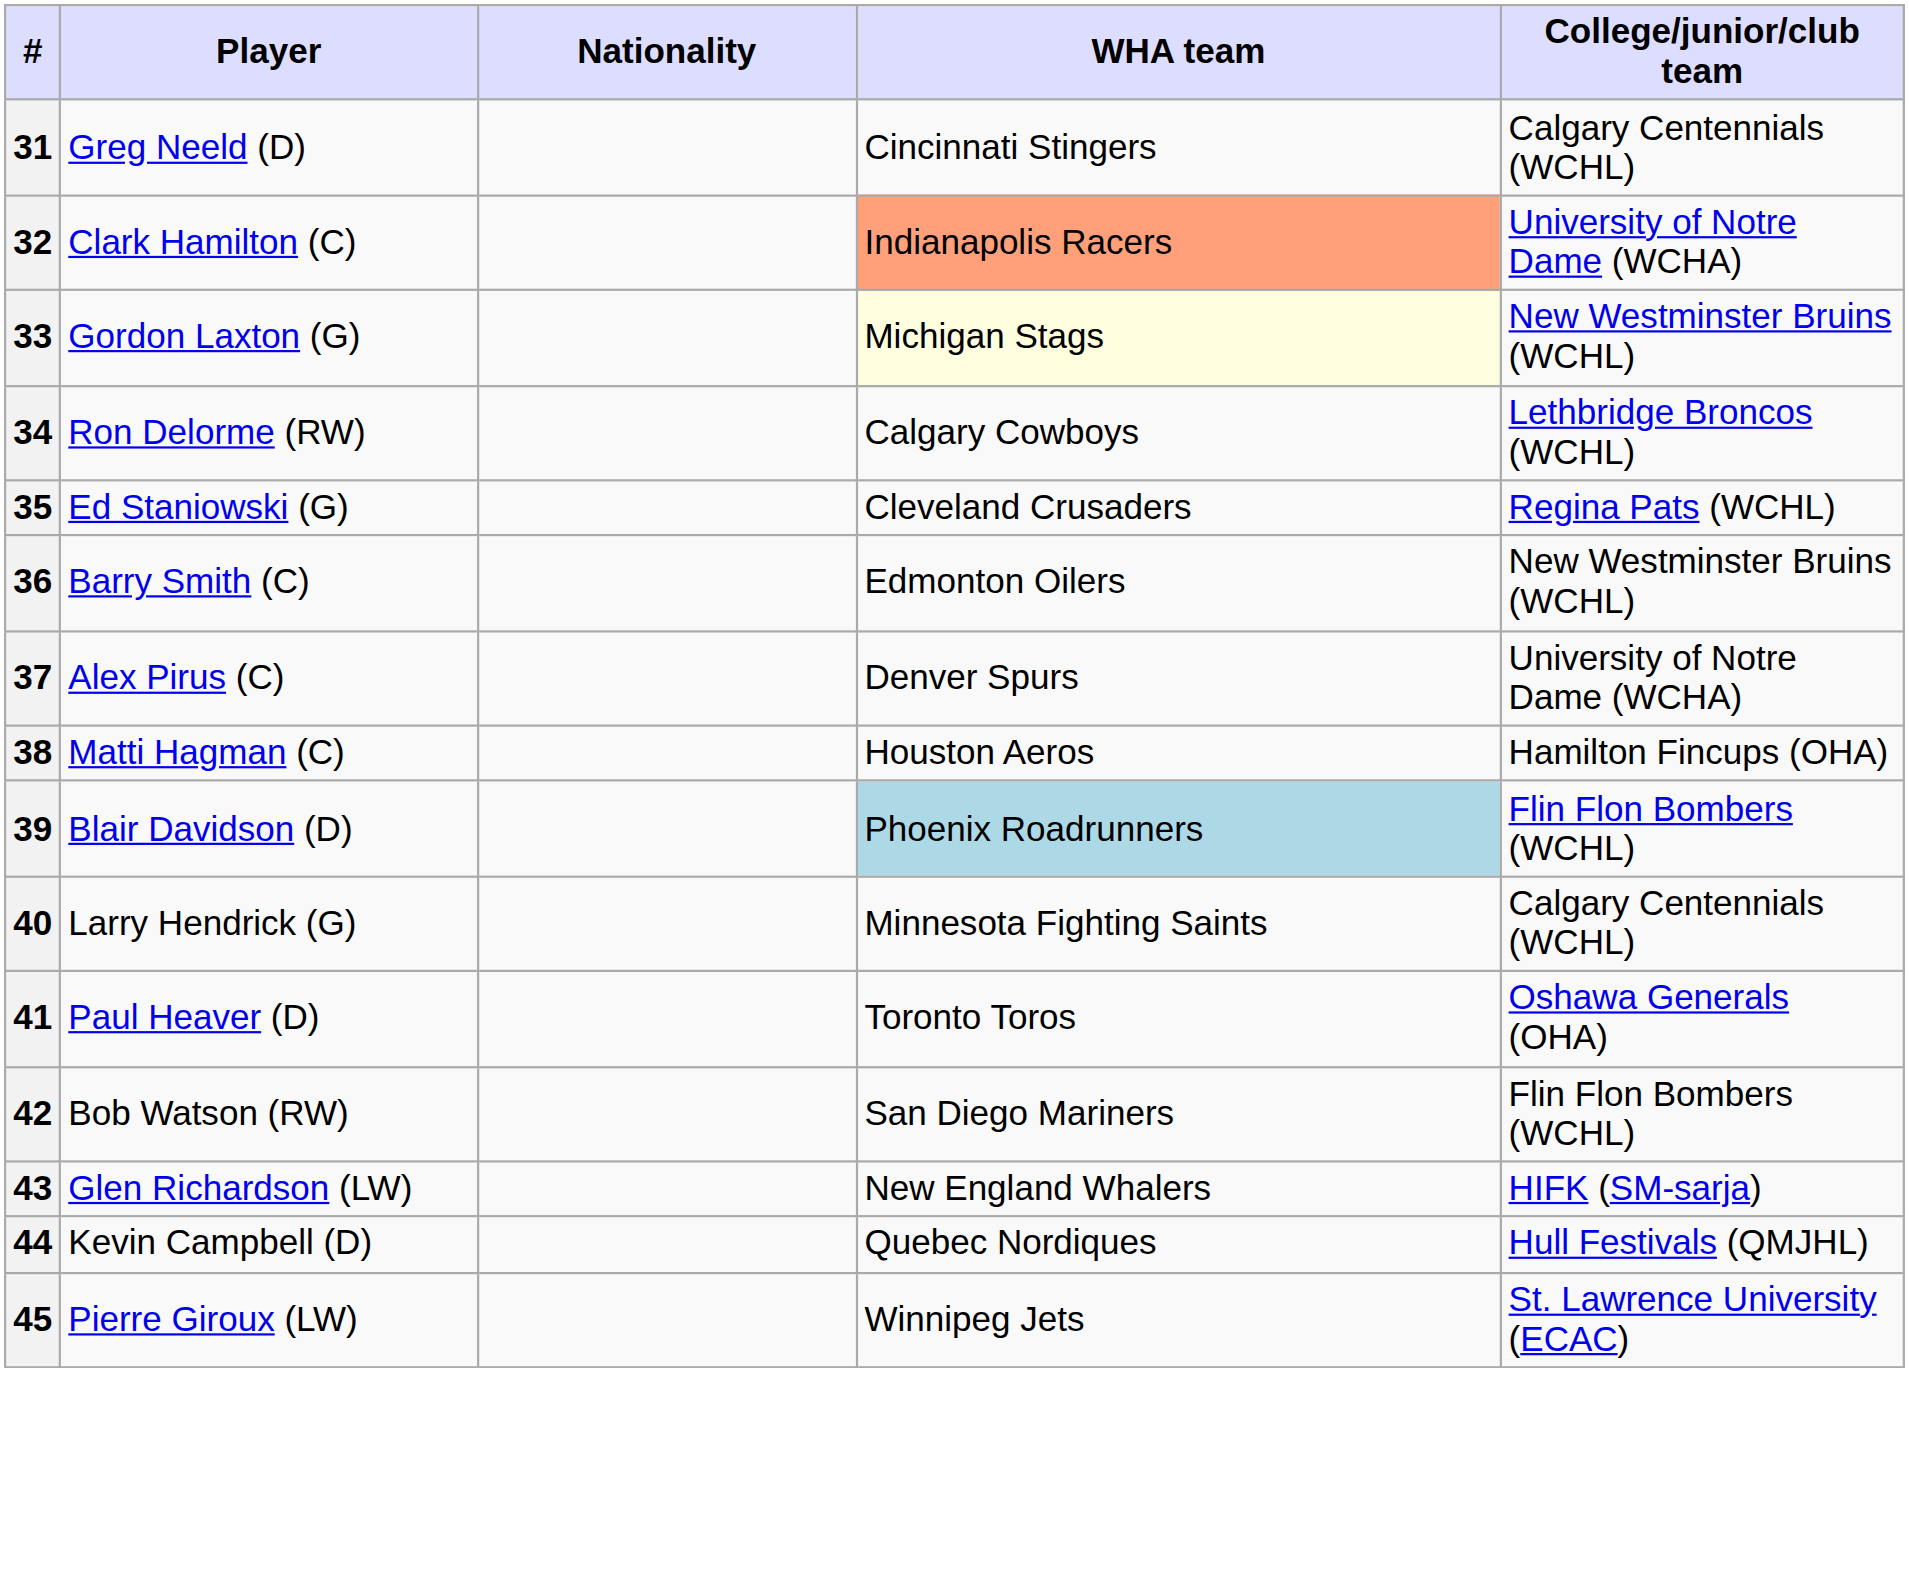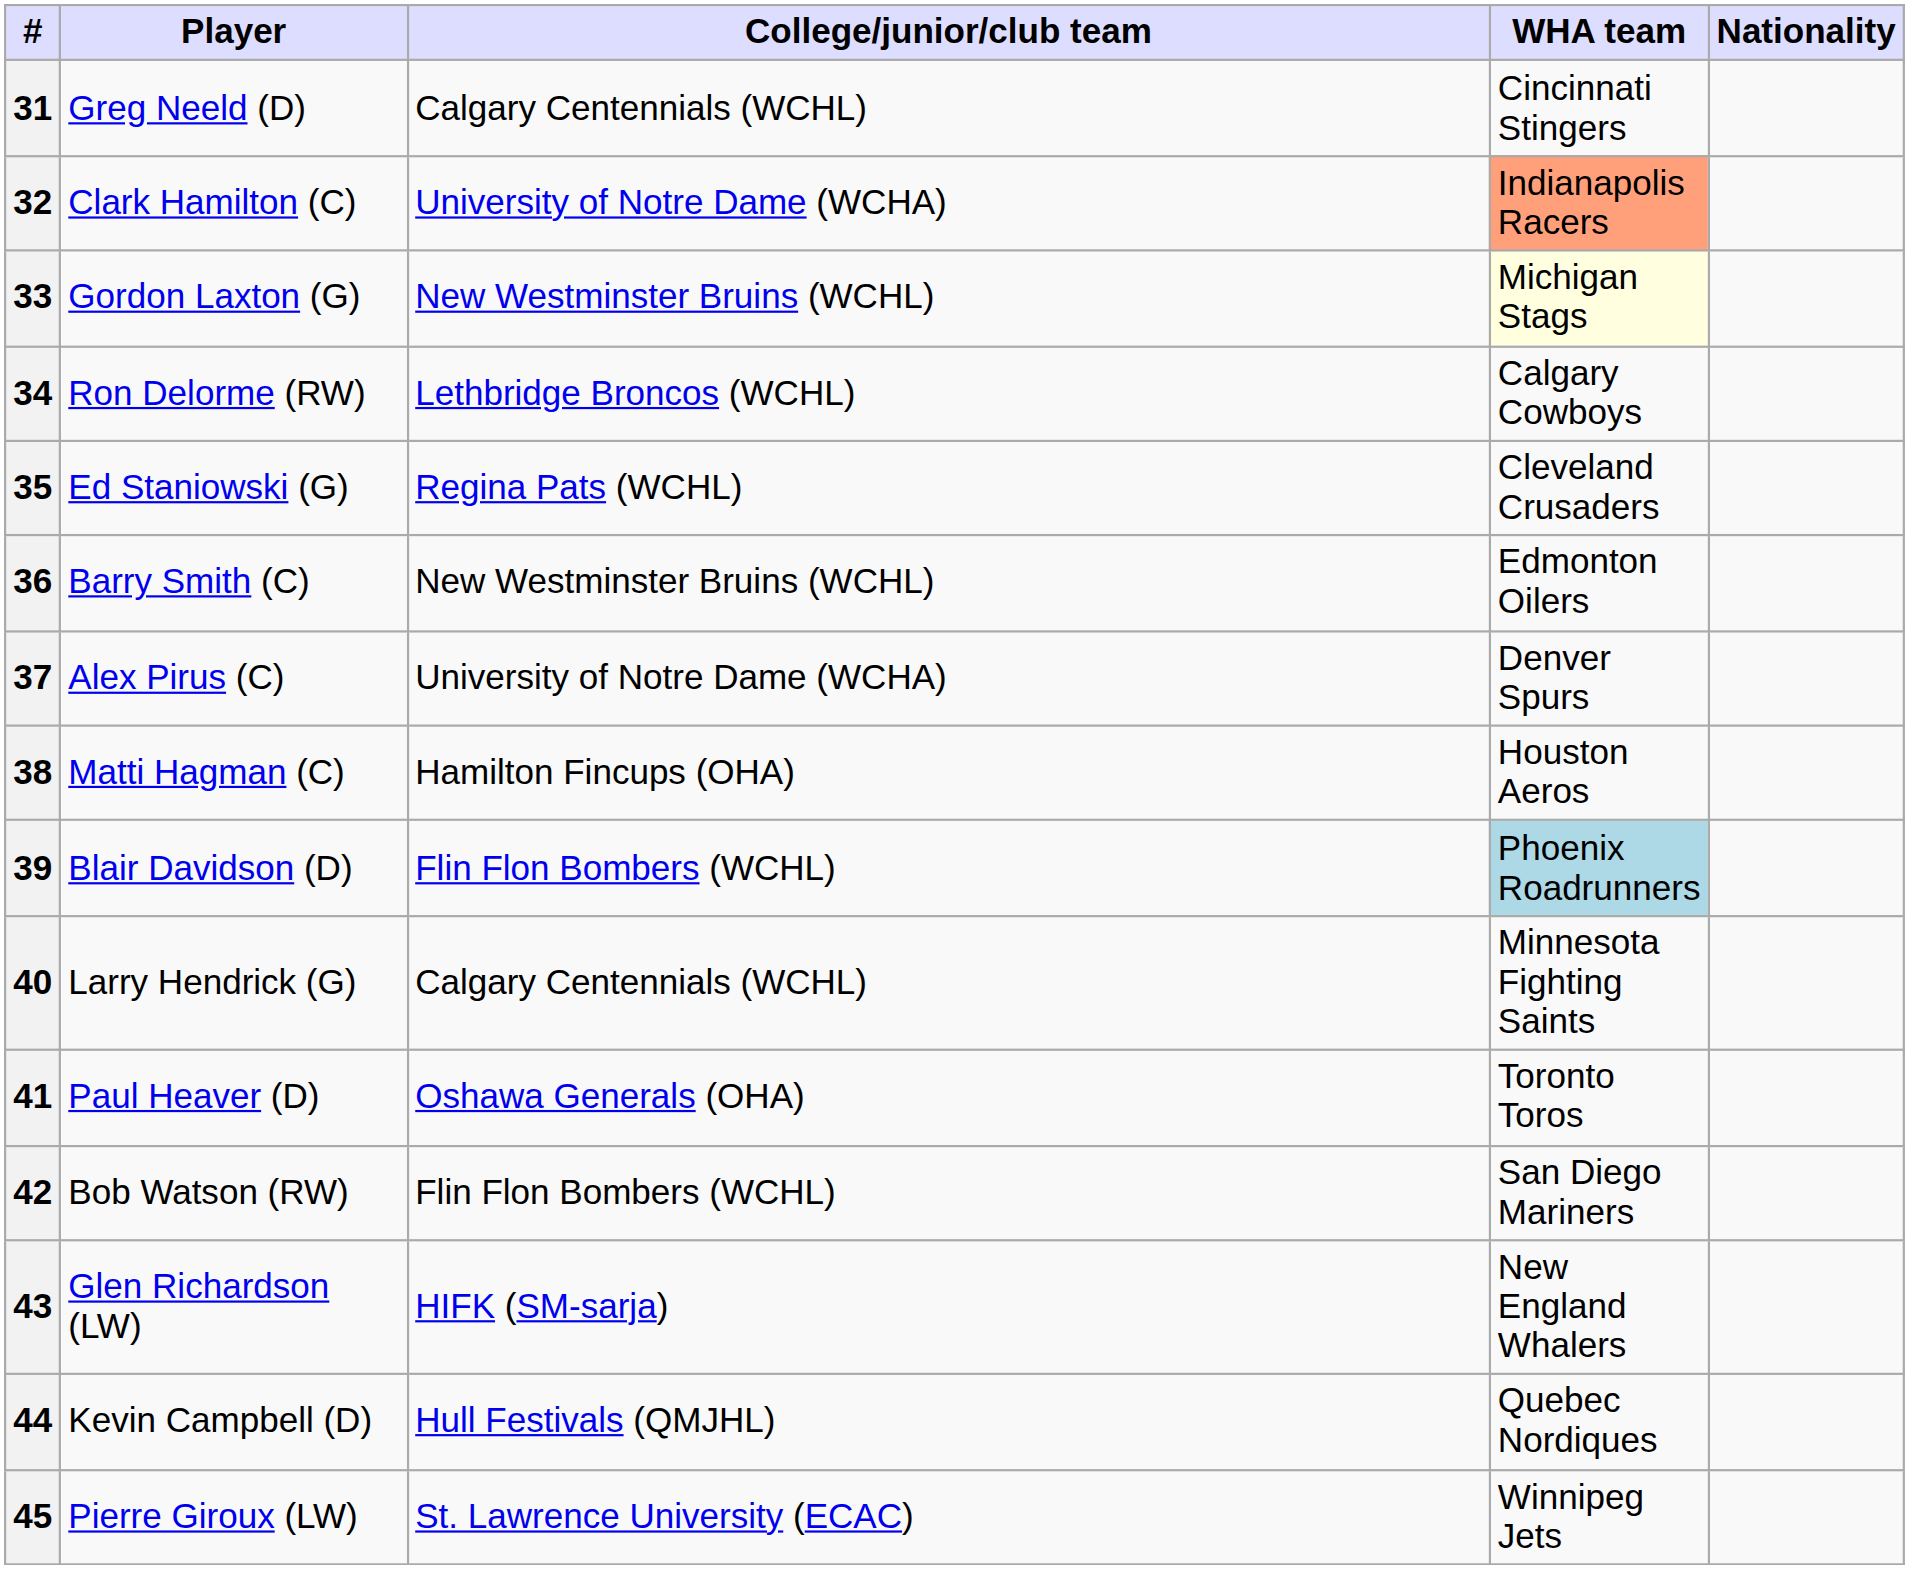 <table class="wikitable">
 <tr>
 <th style="background:#ddf; width:2.75%;">#</th>
 <th style="background:#ddf; width:22.0%;">Player</th>
+<th style="background:#ddf; width:100.0%;">College/junior/club team</th>
+<th style="background:#ddf; width:34.0%;">WHA team</th>
 <th style="background:#ddf; width:20.0%;">Nationality</th>
-<th style="background:#ddf; width:34.0%;">WHA team</th>
-<th style="background:#ddf; width:100.0%;">College/junior/club team</th>
 </tr>
 <tr>
 <th>31</th>
 <td><a href='#'>Greg Neeld</a> (D)</td>
+<td>Calgary Centennials (WCHL)</td>
+<td>Cincinnati Stingers</td>
 <td></td>
-<td>Cincinnati Stingers</td>
-<td>Calgary Centennials (WCHL)</td>
 </tr>
 <tr>
 <th>32</th>
 <td><a href='#'>Clark Hamilton</a> (C)</td>
+<td><a href='#'>University of Notre Dame</a> (WCHA)</td>
+<td style="background: lightsalmon;">Indianapolis Racers</td>
 <td></td>
-<td style="background: lightsalmon;">Indianapolis Racers</td>
-<td><a href='#'>University of Notre Dame</a> (WCHA)</td>
 </tr>
 <tr>
 <th>33</th>
 <td><a href='#'>Gordon Laxton</a> (G)</td>
+<td><a href='#'>New Westminster Bruins</a> (WCHL)</td>
+<td style="background: lightyellow;">Michigan Stags</td>
 <td></td>
-<td style="background: lightyellow;">Michigan Stags</td>
-<td><a href='#'>New Westminster Bruins</a> (WCHL)</td>
 </tr>
 <tr>
 <th>34</th>
 <td><a href='#'>Ron Delorme</a> (RW)</td>
+<td><a href='#'>Lethbridge Broncos</a> (WCHL)</td>
+<td>Calgary Cowboys</td>
 <td></td>
-<td>Calgary Cowboys</td>
-<td><a href='#'>Lethbridge Broncos</a> (WCHL)</td>
 </tr>
 <tr>
 <th>35</th>
 <td><a href='#'>Ed Staniowski</a> (G)</td>
+<td><a href='#'>Regina Pats</a> (WCHL)</td>
+<td>Cleveland Crusaders</td>
 <td></td>
-<td>Cleveland Crusaders</td>
-<td><a href='#'>Regina Pats</a> (WCHL)</td>
 </tr>
 <tr>
 <th>36</th>
 <td><a href='#'>Barry Smith</a> (C)</td>
+<td>New Westminster Bruins (WCHL)</td>
+<td>Edmonton Oilers</td>
 <td></td>
-<td>Edmonton Oilers</td>
-<td>New Westminster Bruins (WCHL)</td>
 </tr>
 <tr>
 <th>37</th>
 <td><a href='#'>Alex Pirus</a> (C)</td>
+<td>University of Notre Dame (WCHA)</td>
+<td>Denver Spurs</td>
 <td></td>
-<td>Denver Spurs</td>
-<td>University of Notre Dame (WCHA)</td>
 </tr>
 <tr>
 <th>38</th>
 <td><a href='#'>Matti Hagman</a> (C)</td>
+<td>Hamilton Fincups (OHA)</td>
+<td>Houston Aeros</td>
 <td></td>
-<td>Houston Aeros</td>
-<td>Hamilton Fincups (OHA)</td>
 </tr>
 <tr>
 <th>39</th>
 <td><a href='#'>Blair Davidson</a> (D)</td>
+<td><a href='#'>Flin Flon Bombers</a> (WCHL)</td>
+<td style="background: lightblue;">Phoenix Roadrunners</td>
 <td></td>
-<td style="background: lightblue;">Phoenix Roadrunners</td>
-<td><a href='#'>Flin Flon Bombers</a> (WCHL)</td>
 </tr>
 <tr>
 <th>40</th>
 <td>Larry Hendrick (G)</td>
+<td>Calgary Centennials (WCHL)</td>
+<td>Minnesota Fighting Saints</td>
 <td></td>
-<td>Minnesota Fighting Saints</td>
-<td>Calgary Centennials (WCHL)</td>
 </tr>
 <tr>
 <th>41</th>
 <td><a href='#'>Paul Heaver</a> (D)</td>
+<td><a href='#'>Oshawa Generals</a> (OHA)</td>
+<td>Toronto Toros</td>
 <td></td>
-<td>Toronto Toros</td>
-<td><a href='#'>Oshawa Generals</a> (OHA)</td>
 </tr>
 <tr>
 <th>42</th>
 <td>Bob Watson (RW)</td>
+<td>Flin Flon Bombers (WCHL)</td>
+<td>San Diego Mariners</td>
 <td></td>
-<td>San Diego Mariners</td>
-<td>Flin Flon Bombers (WCHL)</td>
 </tr>
 <tr>
 <th>43</th>
 <td><a href='#'>Glen Richardson</a> (LW)</td>
+<td><a href='#'>HIFK</a> (<a href='#'>SM-sarja</a>)</td>
+<td>New England Whalers</td>
 <td></td>
-<td>New England Whalers</td>
-<td><a href='#'>HIFK</a> (<a href='#'>SM-sarja</a>)</td>
 </tr>
 <tr>
 <th>44</th>
 <td>Kevin Campbell (D)</td>
+<td><a href='#'>Hull Festivals</a> (QMJHL)</td>
+<td>Quebec Nordiques</td>
 <td></td>
-<td>Quebec Nordiques</td>
-<td><a href='#'>Hull Festivals</a> (QMJHL)</td>
 </tr>
 <tr>
 <th>45</th>
 <td><a href='#'>Pierre Giroux</a> (LW)</td>
+<td><a href='#'>St. Lawrence University</a> (<a href='#'>ECAC</a>)</td>
+<td>Winnipeg Jets</td>
 <td></td>
-<td>Winnipeg Jets</td>
-<td><a href='#'>St. Lawrence University</a> (<a href='#'>ECAC</a>)</td>
 </tr>
 </table>
